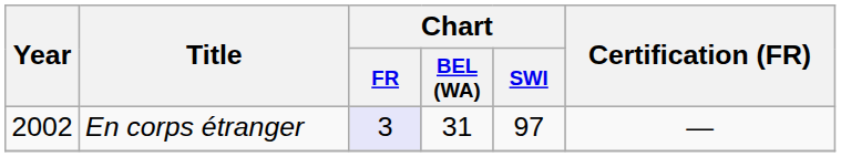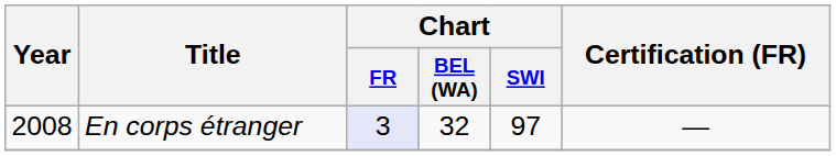 <table class="wikitable">
 <tr>
 <th rowspan="2" width="33">Year</th>
 <th rowspan="2" width="150">Title</th>
 <th colspan="3">Chart</th>
 <th rowspan="2" width="150">Certification (FR)</th>
 </tr>
 <tr>
 <th style="width:3em;font-size:75%"><a href='#'>FR</a></th>
 <th style="width:3em;font-size:75%"><a href='#'>BEL</a> (WA)</th>
 <th style="width:3em;font-size:75%"><a href='#'>SWI</a></th>
 </tr>
 <tr>
-<td>2002</td>
+<td>2008</td>
 <td><em>En corps étranger</em></td>
 <td align="center" style="background: lavender;">3</td>
-<td align="center">31</td>
+<td align="center">32</td>
 <td align="center">97</td>
 <td align="center">—</td>
 </tr>
 <tr>
 </tr>
 </table>
